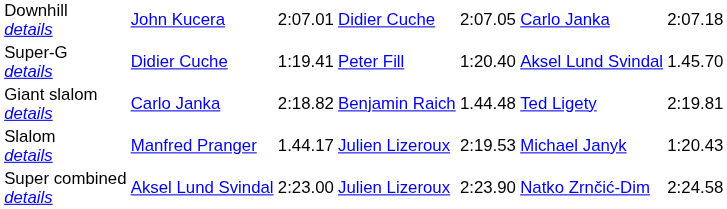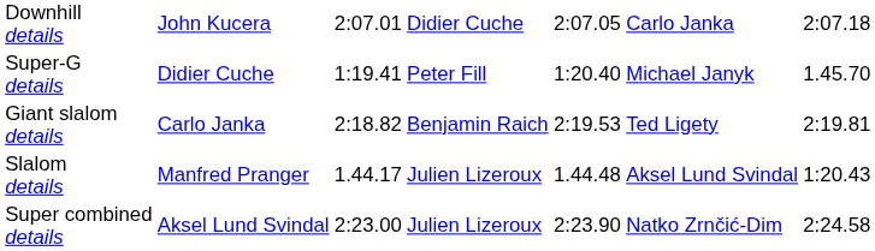 <table>
 <tr>
 <td>Downhill<br><a href='#'><em>details</em></a></td>
 <td><a href='#'>John Kucera</a><br></td>
 <td>2:07.01</td>
 <td><a href='#'>Didier Cuche</a><br></td>
 <td>2:07.05</td>
 <td><a href='#'>Carlo Janka</a><br></td>
 <td>2:07.18</td>
 </tr>
 <tr>
 <td>Super-G<br><a href='#'><em>details</em></a></td>
 <td><a href='#'>Didier Cuche</a><br></td>
 <td>1:19.41</td>
 <td><a href='#'>Peter Fill</a><br></td>
 <td>1:20.40</td>
-<td><a href='#'>Aksel Lund Svindal</a><br></td>
+<td><a href='#'>Michael Janyk</a><br></td>
 <td>1.45.70</td>
 </tr>
 <tr>
 <td>Giant slalom<br><a href='#'><em>details</em></a></td>
 <td><a href='#'>Carlo Janka</a><br></td>
 <td>2:18.82</td>
 <td><a href='#'>Benjamin Raich</a><br></td>
-<td>1.44.48</td>
+<td>2:19.53</td>
 <td><a href='#'>Ted Ligety</a><br></td>
 <td>2:19.81</td>
 </tr>
 <tr>
 <td>Slalom<br><a href='#'><em>details</em></a></td>
 <td><a href='#'>Manfred Pranger</a><br></td>
 <td>1.44.17</td>
 <td><a href='#'>Julien Lizeroux</a><br></td>
-<td>2:19.53</td>
-<td><a href='#'>Michael Janyk</a><br></td>
+<td>1.44.48</td>
+<td><a href='#'>Aksel Lund Svindal</a><br></td>
 <td>1:20.43</td>
 </tr>
 <tr>
 <td>Super combined<br><a href='#'><em>details</em></a></td>
 <td><a href='#'>Aksel Lund Svindal</a><br></td>
 <td>2:23.00</td>
 <td><a href='#'>Julien Lizeroux</a><br></td>
 <td>2:23.90</td>
 <td><a href='#'>Natko Zrnčić-Dim</a><br></td>
 <td>2:24.58</td>
 </tr>
 </table>
